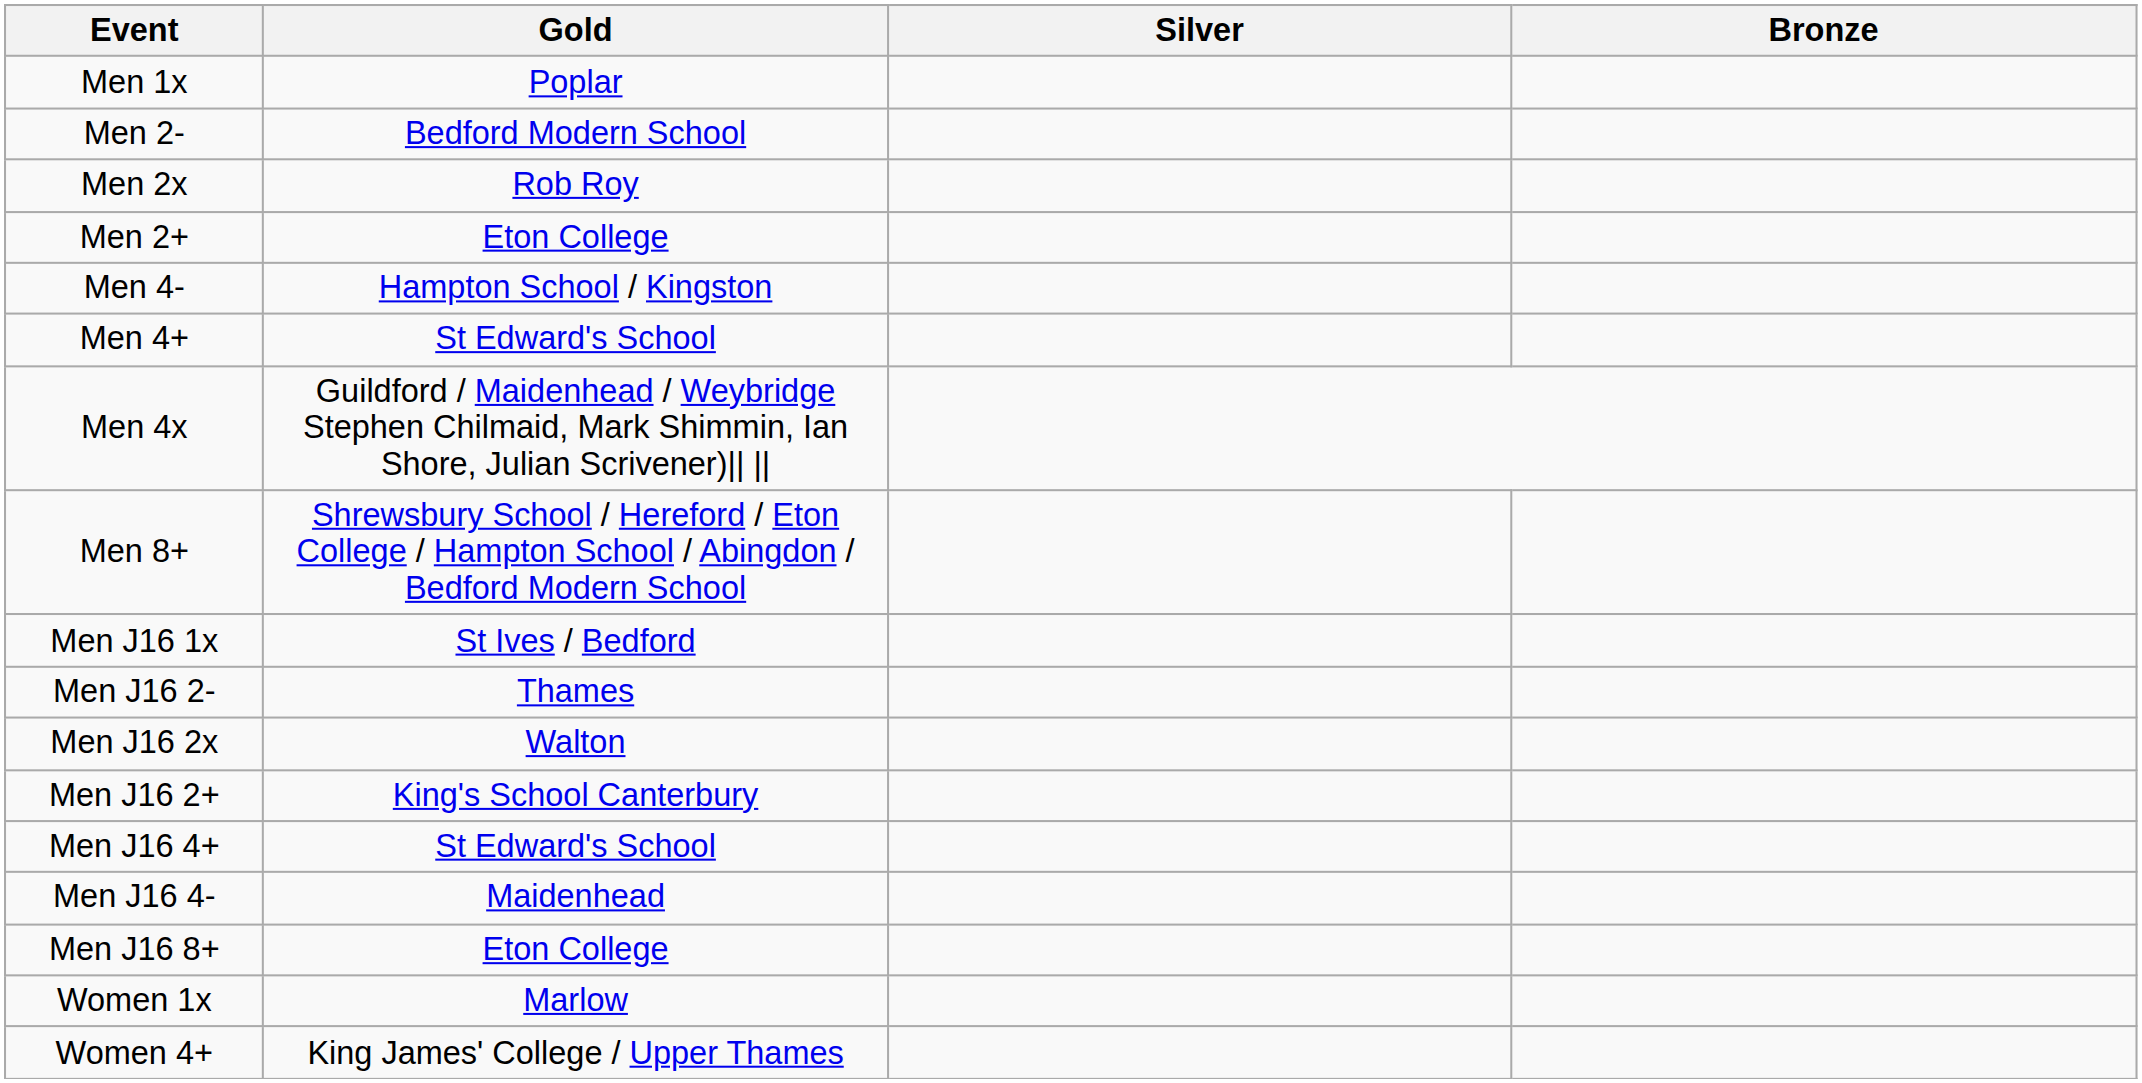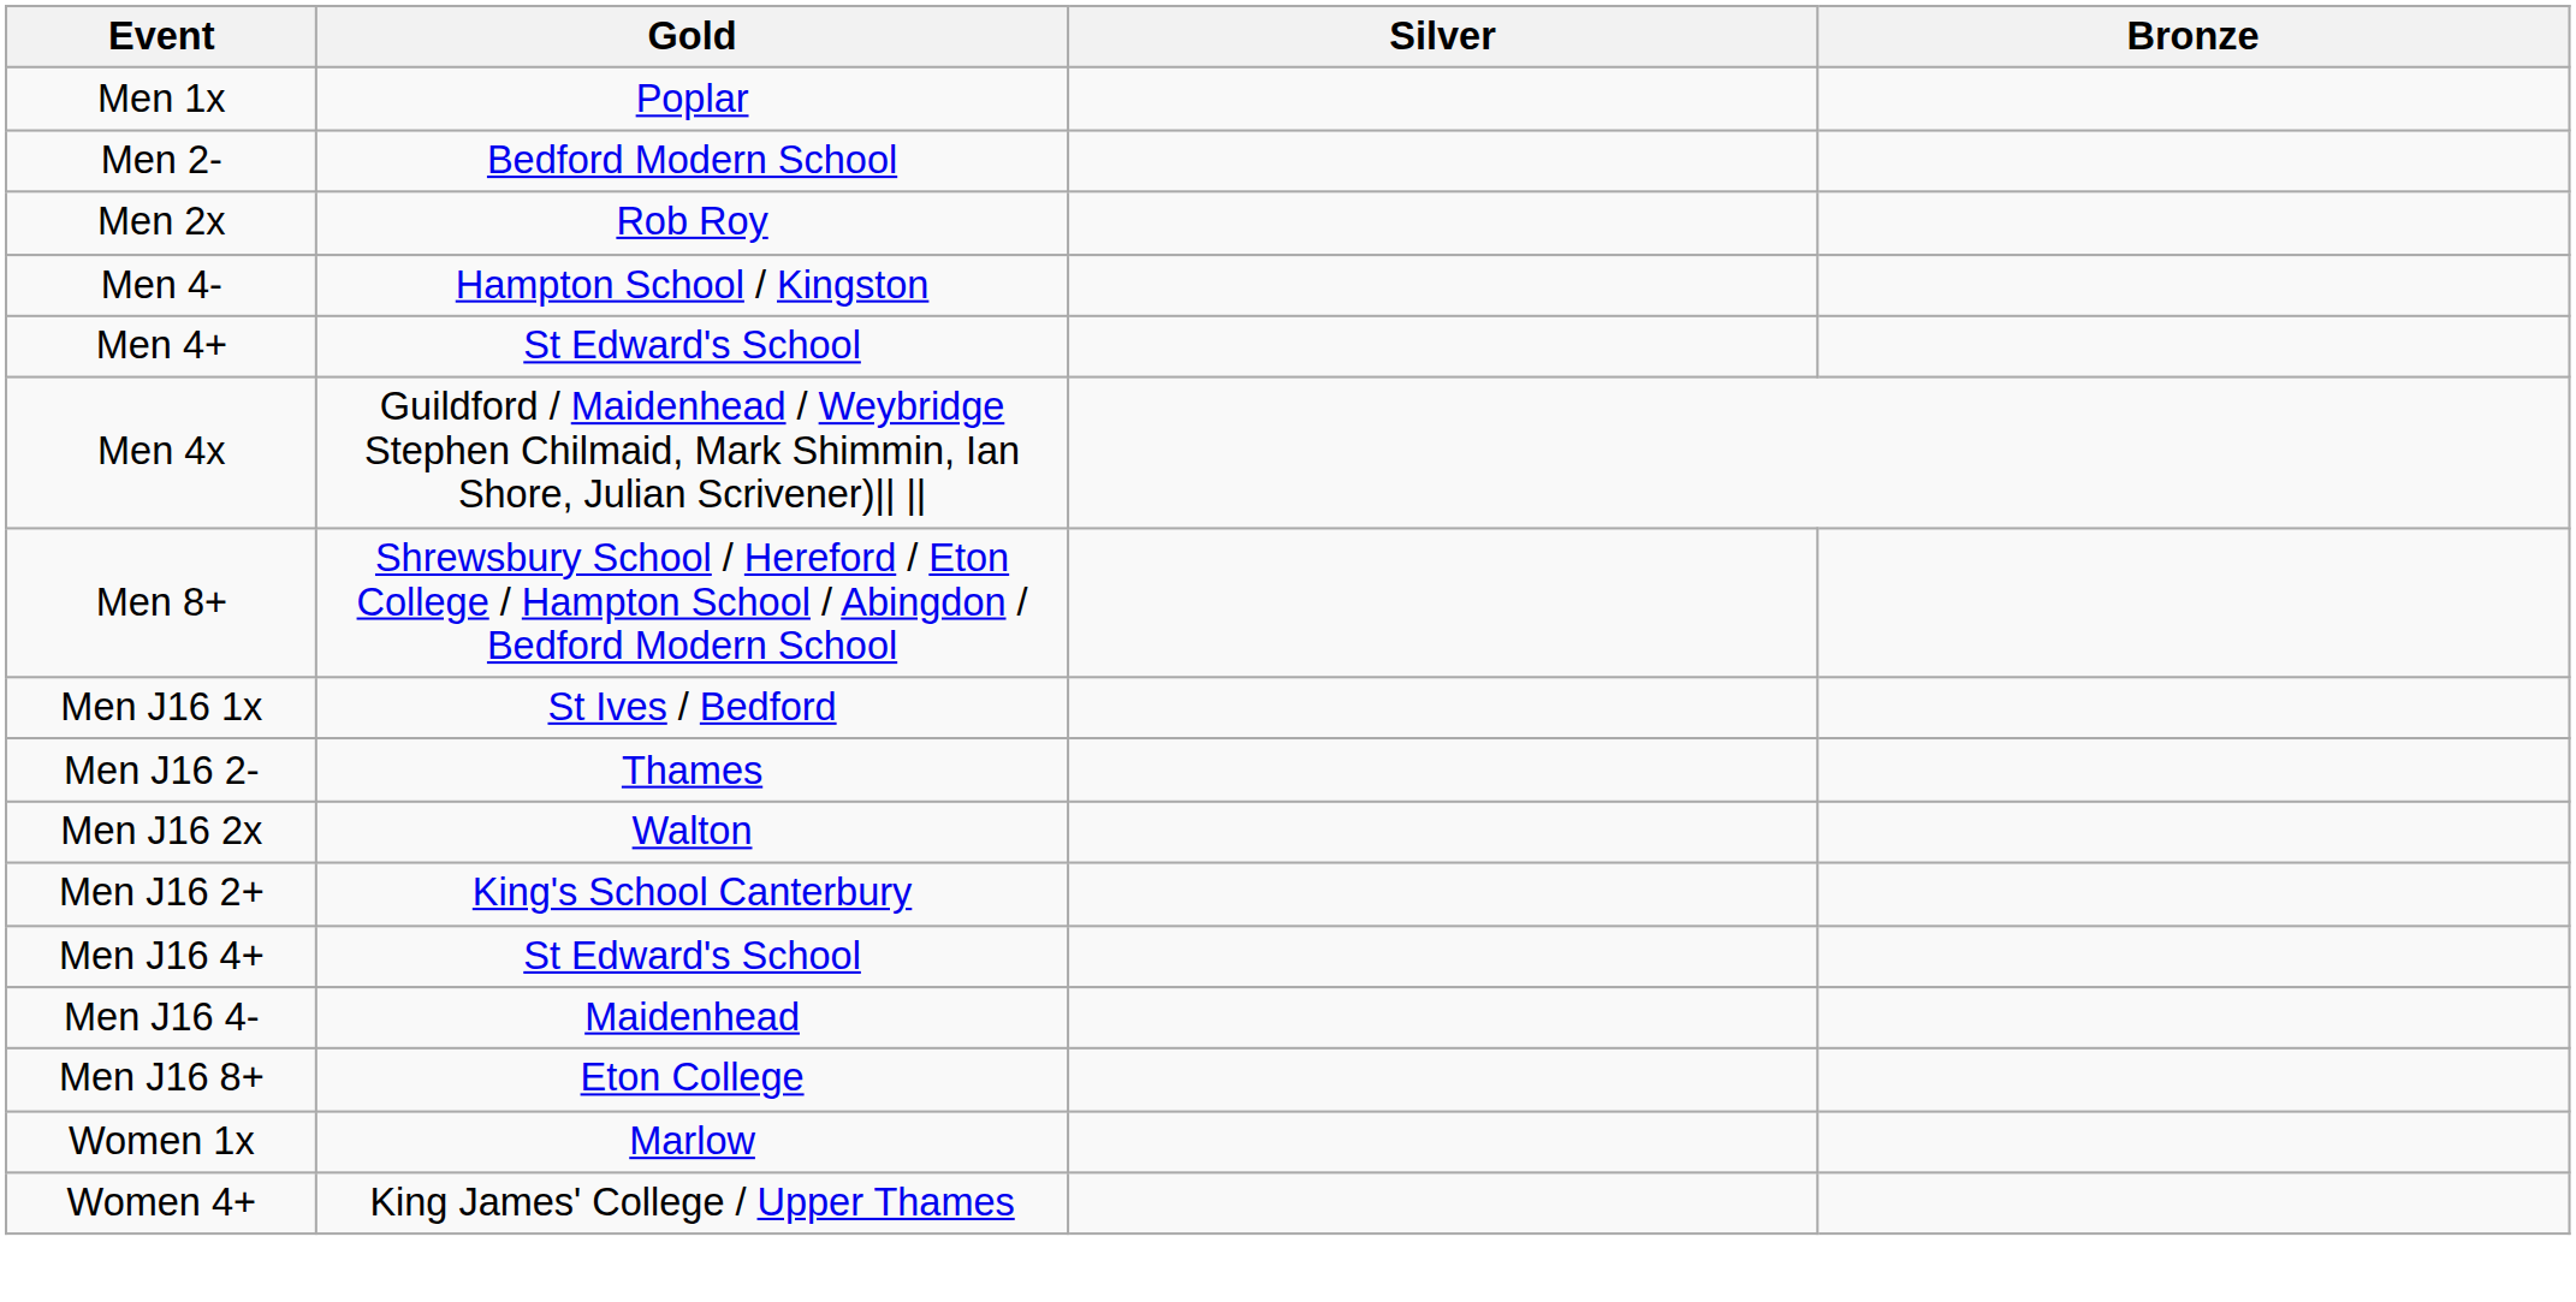 <table class="wikitable" style="text-align:center">
 <tr>
 <th width=120>Event</th>
 <th width=300>Gold</th>
 <th width=300>Silver</th>
 <th width=300>Bronze</th>
 </tr>
 <tr>
 <td>Men 1x</td>
 <td><a href='#'>Poplar</a></td>
 <td></td>
 <td></td>
 </tr>
 <tr>
 <td>Men 2-</td>
 <td><a href='#'>Bedford Modern School</a></td>
 <td></td>
 <td></td>
 </tr>
 <tr>
 <td>Men 2x</td>
 <td><a href='#'>Rob Roy</a></td>
-<td></td>
-<td></td>
-</tr>
-<tr>
-<td>Men 2+</td>
-<td><a href='#'>Eton College</a></td>
 <td></td>
 <td></td>
 </tr>
 <tr>
 <td>Men 4-</td>
 <td><a href='#'>Hampton School</a> / <a href='#'>Kingston</a></td>
 <td></td>
 <td></td>
 </tr>
 <tr>
 <td>Men 4+</td>
 <td><a href='#'>St Edward's School</a></td>
 <td></td>
 <td></td>
 </tr>
 <tr>
 <td>Men 4x</td>
 <td>Guildford / <a href='#'>Maidenhead</a> / <a href='#'>Weybridge</a><br>Stephen Chilmaid, Mark Shimmin, Ian Shore, Julian Scrivener)||    ||</td>
 </tr>
 <tr>
 <td>Men 8+</td>
 <td><a href='#'>Shrewsbury School</a> / <a href='#'>Hereford</a> / <a href='#'>Eton College</a> / <a href='#'>Hampton School</a> / <a href='#'>Abingdon</a> / <a href='#'>Bedford Modern School</a></td>
 <td></td>
 <td></td>
 </tr>
 <tr>
 <td>Men J16 1x</td>
 <td><a href='#'>St Ives</a>  / <a href='#'>Bedford</a></td>
 <td></td>
 <td></td>
 </tr>
 <tr>
 <td>Men J16 2-</td>
 <td><a href='#'>Thames</a></td>
 <td></td>
 <td></td>
 </tr>
 <tr>
 <td>Men J16 2x</td>
 <td><a href='#'>Walton</a></td>
 <td></td>
 <td></td>
 </tr>
 <tr>
 <td>Men J16 2+</td>
 <td><a href='#'>King's School Canterbury</a></td>
 <td></td>
 <td></td>
 </tr>
 <tr>
 <td>Men J16 4+</td>
 <td><a href='#'>St Edward's School</a></td>
 <td></td>
 <td></td>
 </tr>
 <tr>
 <td>Men J16 4-</td>
 <td><a href='#'>Maidenhead</a></td>
 <td></td>
 <td></td>
 </tr>
 <tr>
 <td>Men J16 8+</td>
 <td><a href='#'>Eton College</a></td>
 <td></td>
 <td></td>
 </tr>
 <tr>
 <td>Women 1x</td>
 <td><a href='#'>Marlow</a></td>
 <td></td>
 <td></td>
 </tr>
 <tr>
 <td>Women 4+</td>
 <td>King James' College / <a href='#'>Upper Thames</a></td>
 <td></td>
 <td></td>
 </tr>
 </table>
